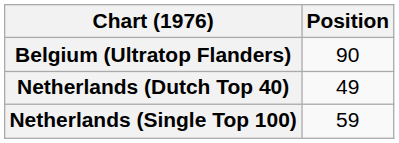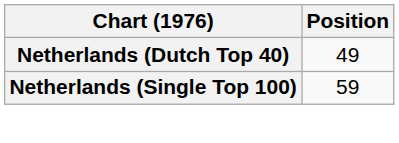 <table class="wikitable sortable plainrowheaders" style="text-align:center">
 <tr>
 <th scope="col">Chart (1976)</th>
 <th scope="col">Position</th>
-</tr>
-<tr>
-<th scope="row">Belgium (Ultratop Flanders)</th>
-<td>90</td>
 </tr>
 <tr>
 <th scope="row">Netherlands (Dutch Top 40)</th>
 <td>49</td>
 </tr>
 <tr>
 <th scope="row">Netherlands (Single Top 100)</th>
 <td>59</td>
 </tr>
 </table>
